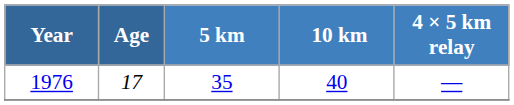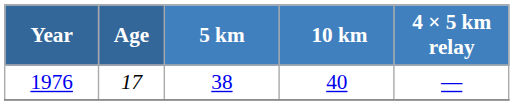 <table class="wikitable" style="font-size:95%; text-align:center; border:grey solid 1px; border-collapse:collapse; background:#ffffff;">
 <tr>
 <th style="background-color:#369; color:white; width:60px;"> Year </th>
 <th style="background-color:#369; color:white; width:40px;"> Age </th>
 <th style="background-color:#4180be; color:white; width:75px;"> 5 km </th>
 <th style="background-color:#4180be; color:white; width:75px;"> 10 km</th>
 <th style="background-color:#4180be; color:white; width:75px;"> 4 × 5 km <br> relay </th>
 </tr>
 <tr>
 <td><a href='#'>1976</a></td>
 <td><em>17</em></td>
-<td><a href='#'>35</a></td>
+<td><a href='#'>38</a></td>
 <td><a href='#'>40</a></td>
 <td><a href='#'>—</a></td>
 </tr>
 <tr>
 </tr>
 </table>
